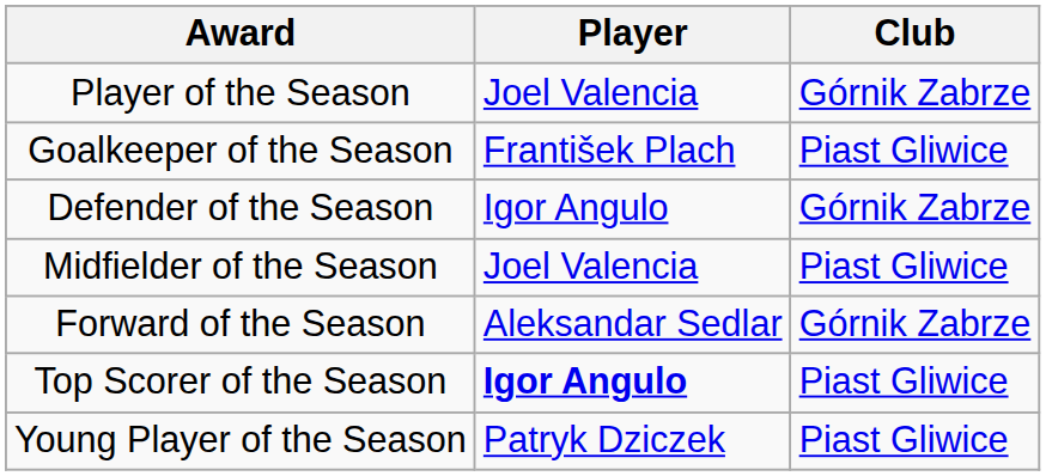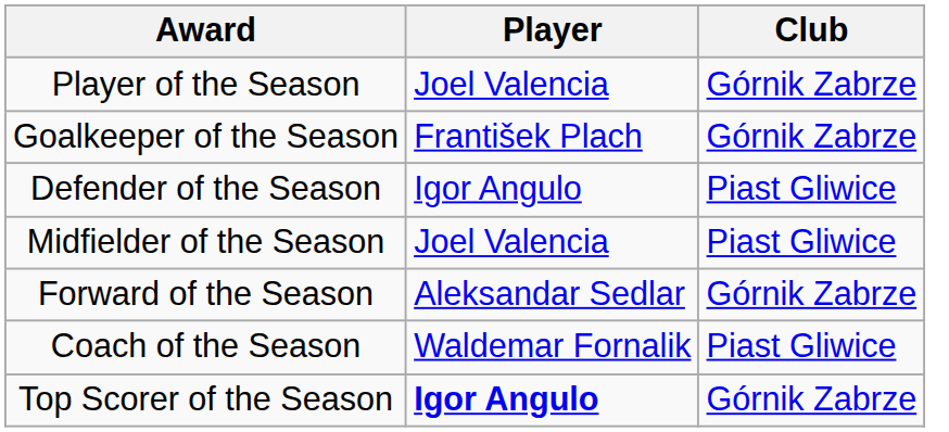 <table class="wikitable" style="text-align:center">
 <tr>
 <th>Award</th>
 <th>Player</th>
 <th>Club</th>
 </tr>
 <tr>
 <td>Player of the Season</td>
 <td align="left"> <a href='#'>Joel Valencia</a></td>
 <td align="left"><a href='#'>Górnik Zabrze</a></td>
 </tr>
 <tr>
 <td>Goalkeeper of the Season</td>
 <td align="left"> <a href='#'>František Plach</a></td>
-<td align="left"><a href='#'>Piast Gliwice</a></td>
+<td align="left"><a href='#'>Górnik Zabrze</a></td>
 </tr>
 <tr>
 <td>Defender of the Season</td>
 <td align="left"> <a href='#'>Igor Angulo</a></td>
-<td align="left"><a href='#'>Górnik Zabrze</a></td>
+<td align="left"><a href='#'>Piast Gliwice</a></td>
 </tr>
 <tr>
 <td>Midfielder of the Season</td>
 <td align="left"> <a href='#'>Joel Valencia</a></td>
 <td align="left"><a href='#'>Piast Gliwice</a></td>
 </tr>
 <tr>
 <td>Forward of the Season</td>
 <td align="left"> <a href='#'>Aleksandar Sedlar</a></td>
 <td align="left"><a href='#'>Górnik Zabrze</a></td>
 </tr>
 <tr>
-<td>Top Scorer of the Season</td>
-<td align="left"><strong> <a href='#'>Igor Angulo</a></strong></td>
+<td>Coach of the Season</td>
+<td align="left"> <a href='#'>Waldemar Fornalik</a></td>
 <td align="left"><a href='#'>Piast Gliwice</a></td>
 </tr>
 <tr>
-<td>Young Player of the Season</td>
-<td align="left"> <a href='#'>Patryk Dziczek</a></td>
-<td align="left"><a href='#'>Piast Gliwice</a></td>
+<td>Top Scorer of the Season</td>
+<td align="left"><strong> <a href='#'>Igor Angulo</a></strong></td>
+<td align="left"><a href='#'>Górnik Zabrze</a></td>
 </tr>
 </table>
